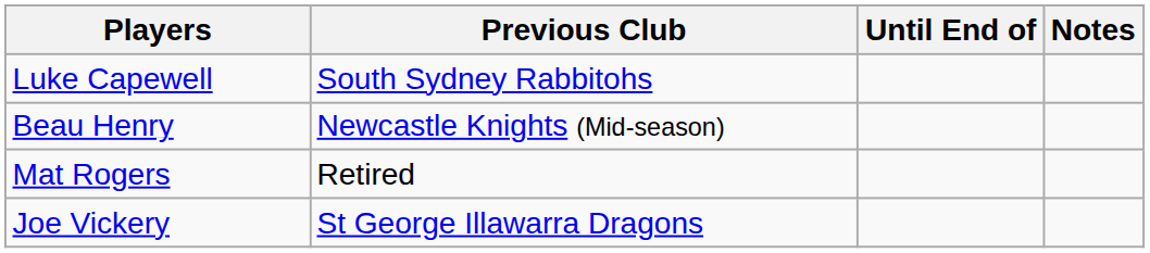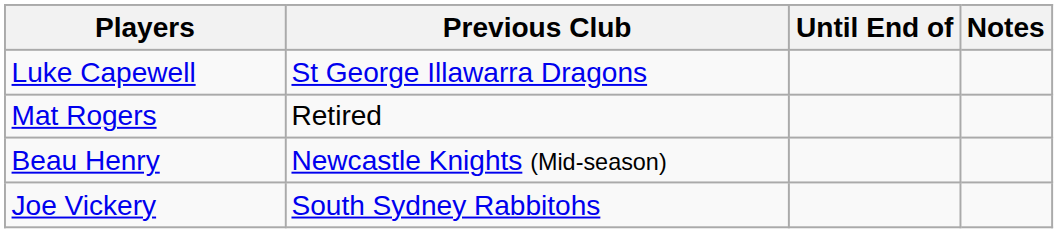 <table class="wikitable" style="font-size:90%">
 <tr bgcolor="#efefef">
 <th style="width:9.5em">Players</th>
 <th style="width:17.5em">Previous Club</th>
 <th>Until End of</th>
 <th>Notes</th>
 </tr>
 <tr>
 <td><a href='#'>Luke Capewell</a></td>
-<td> <a href='#'>South Sydney Rabbitohs</a></td>
+<td> <a href='#'>St George Illawarra Dragons</a></td>
+<td></td>
+<td></td>
+</tr>
+<tr>
+<td><a href='#'>Mat Rogers</a></td>
+<td>Retired</td>
 <td></td>
 <td></td>
 </tr>
 <tr>
 <td><a href='#'>Beau Henry</a></td>
 <td> <a href='#'>Newcastle Knights</a> <small>(Mid-season)</small></td>
 <td></td>
 <td></td>
 </tr>
 <tr>
-<td><a href='#'>Mat Rogers</a></td>
-<td>Retired</td>
-<td></td>
-<td></td>
-</tr>
-<tr>
 <td><a href='#'>Joe Vickery</a></td>
-<td> <a href='#'>St George Illawarra Dragons</a></td>
+<td> <a href='#'>South Sydney Rabbitohs</a></td>
 <td></td>
 <td></td>
 </tr>
 </table>
